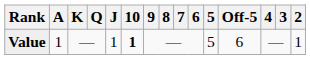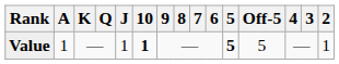 <table class="wikitable" align="right">
 <tr>
 <th>Rank</th>
 <th>A</th>
 <th>K</th>
 <th>Q</th>
 <th>J</th>
 <th>10</th>
 <th>9</th>
 <th>8</th>
 <th>7</th>
 <th>6</th>
 <th>5</th>
 <th>Off-5</th>
 <th>4</th>
 <th>3</th>
 <th>2</th>
 </tr>
 <tr align="center">
 <td style="background:#efefef;"><strong>Value</strong></td>
 <td>1</td>
 <td colspan=2>—</td>
 <td>1</td>
 <td><strong>1</strong></td>
 <td colspan=4>—</td>
+<td><strong>5</strong></td>
 <td>5</td>
-<td>6</td>
 <td colspan=2>—</td>
 <td>1</td>
 </tr>
 </table>
